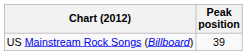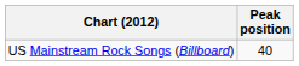 <table class="wikitable sortable">
 <tr>
 <th>Chart (2012)</th>
 <th>Peak<br>position</th>
 </tr>
 <tr>
 <td>US <a href='#'>Mainstream Rock Songs</a> (<em><a href='#'>Billboard</a></em>)</td>
-<td style="text-align:center;">39</td>
+<td style="text-align:center;">40</td>
 </tr>
 </table>
